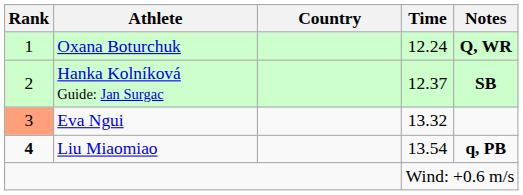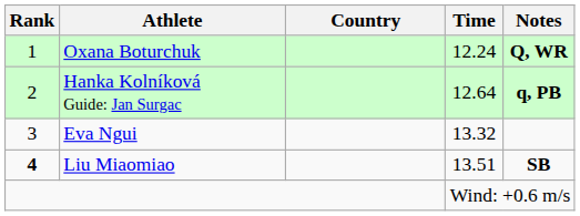 <table class="wikitable sortable" style="text-align:center">
 <tr>
 <th>Rank</th>
 <th style="width:180px">Athlete</th>
 <th style="width:125px">Country</th>
 <th>Time</th>
 <th>Notes</th>
 </tr>
 <tr style="background:#cfc;">
 <td>1</td>
 <td style="text-align:left;"><a href='#'>Oxana Boturchuk</a></td>
 <td style="text-align:left;"></td>
 <td>12.24</td>
 <td><strong>Q, WR</strong></td>
 </tr>
 <tr style="background:#cfc;">
 <td>2</td>
 <td style="text-align:left;"><a href='#'>Hanka Kolníková</a><br><small>Guide: <a href='#'>Jan Surgac</a></small></td>
 <td style="text-align:left;"></td>
-<td>12.37</td>
-<td><strong>SB</strong></td>
+<td>12.64</td>
+<td><strong>q, PB</strong></td>
 </tr>
 <tr>
-<td style="background: lightsalmon;">3</td>
+<td>3</td>
 <td style="text-align:left;"><a href='#'>Eva Ngui</a></td>
 <td style="text-align:left;"></td>
 <td>13.32</td>
 <td></td>
 </tr>
 <tr>
 <td><strong>4</strong></td>
 <td style="text-align:left;"><a href='#'>Liu Miaomiao</a></td>
 <td style="text-align:left;"></td>
-<td>13.54</td>
-<td><strong>q, PB</strong></td>
+<td>13.51</td>
+<td><strong>SB</strong></td>
 </tr>
 <tr class="sortbottom">
 <td colspan="3"></td>
 <td colspan="2">Wind: +0.6 m/s</td>
 </tr>
 </table>
